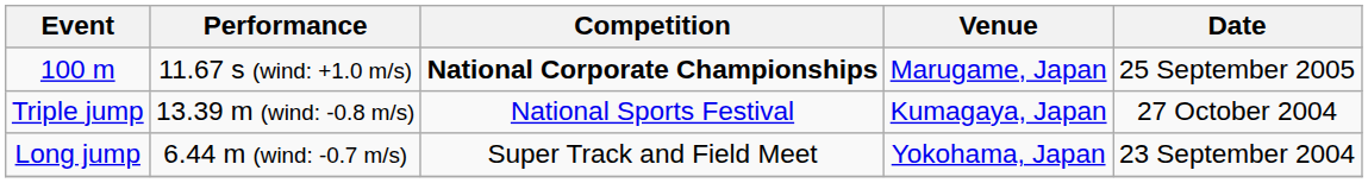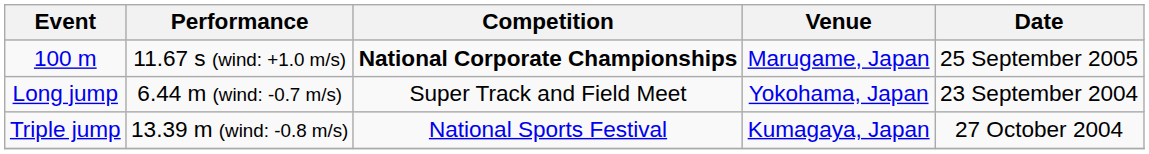 <table class="wikitable" style=text-align:center>
 <tr>
 <th>Event</th>
 <th>Performance</th>
 <th>Competition</th>
 <th>Venue</th>
 <th>Date</th>
 </tr>
 <tr>
 <td><a href='#'>100&nbsp;m</a></td>
 <td>11.67 s <small>(wind: +1.0 m/s)</small></td>
 <td><strong>National Corporate Championships</strong></td>
 <td><a href='#'>Marugame, Japan</a></td>
 <td>25 September 2005</td>
 </tr>
 <tr>
+<td><a href='#'>Long jump</a></td>
+<td>6.44 m <small>(wind: -0.7 m/s)</small></td>
+<td>Super Track and Field Meet</td>
+<td><a href='#'>Yokohama, Japan</a></td>
+<td>23 September 2004</td>
+</tr>
+<tr>
 <td><a href='#'>Triple jump</a></td>
 <td>13.39 m <small>(wind: -0.8 m/s)</small></td>
 <td><a href='#'>National Sports Festival</a></td>
 <td><a href='#'>Kumagaya, Japan</a></td>
 <td>27 October 2004</td>
 </tr>
 <tr>
-<td><a href='#'>Long jump</a></td>
-<td>6.44 m <small>(wind: -0.7 m/s)</small></td>
-<td>Super Track and Field Meet</td>
-<td><a href='#'>Yokohama, Japan</a></td>
-<td>23 September 2004</td>
-</tr>
-<tr>
 </tr>
 </table>
